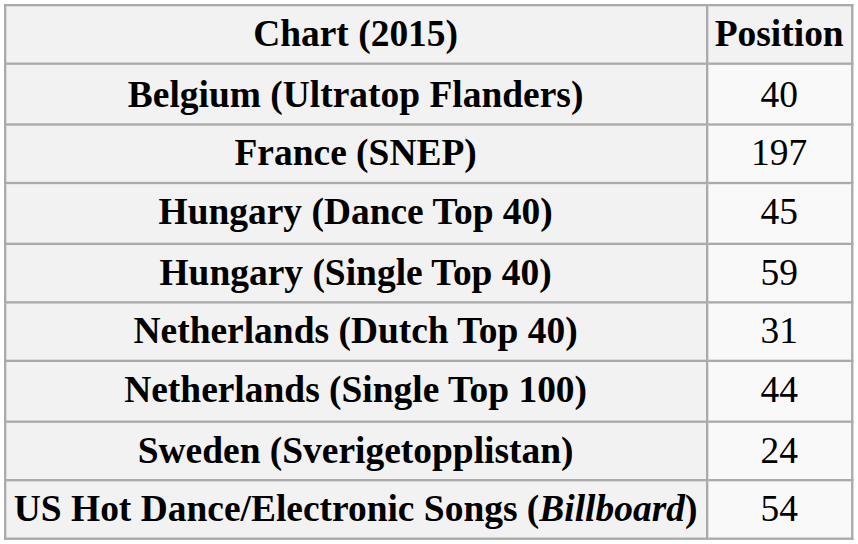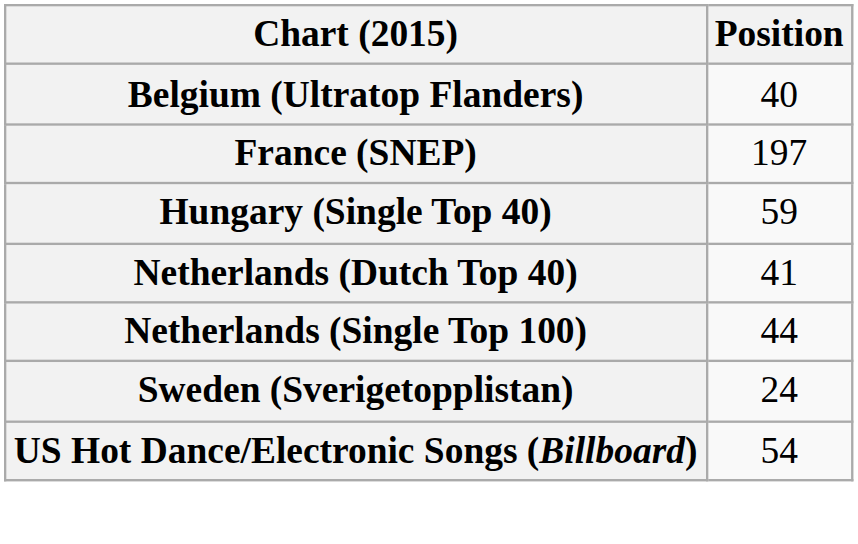 <table class="wikitable sortable plainrowheaders" style="text-align:center;">
 <tr>
 <th>Chart (2015)</th>
 <th>Position</th>
 </tr>
 <tr>
 <th scope="row">Belgium (Ultratop Flanders)</th>
 <td>40</td>
 </tr>
 <tr>
 <th scope="row">France (SNEP)</th>
 <td>197</td>
 </tr>
 <tr>
-<th scope="row">Hungary (Dance Top 40)</th>
-<td>45</td>
-</tr>
-<tr>
 <th scope="row">Hungary (Single Top 40)</th>
 <td>59</td>
 </tr>
 <tr>
 <th scope="row">Netherlands (Dutch Top 40)</th>
-<td>31</td>
+<td>41</td>
 </tr>
 <tr>
 <th scope="row">Netherlands (Single Top 100)</th>
 <td>44</td>
 </tr>
 <tr>
 <th scope="row">Sweden (Sverigetopplistan)</th>
 <td>24</td>
 </tr>
 <tr>
 <th scope="row">US Hot Dance/Electronic Songs (<em>Billboard</em>)</th>
 <td>54</td>
 </tr>
 </table>
